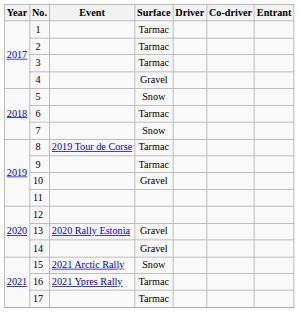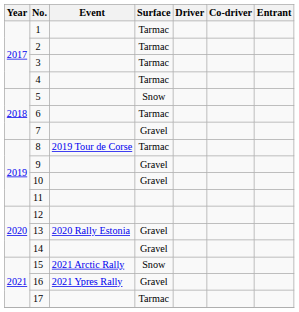 <table class="wikitable" style="font-size: 85%; ">
 <tr>
 <th>Year</th>
 <th>No.</th>
 <th>Event</th>
 <th>Surface</th>
 <th>Driver</th>
 <th>Co-driver</th>
 <th>Entrant</th>
 </tr>
 <tr>
 <td rowspan="4" align="center"><a href='#'>2017</a></td>
 <td align="center" style="padding-right: 0.5em;">1</td>
 <td></td>
 <td align="center">Tarmac</td>
 <td></td>
 <td></td>
 <td></td>
 </tr>
 <tr>
 <td align="center" style="padding-right: 0.5em;">2</td>
 <td></td>
 <td align="center">Tarmac</td>
 <td></td>
 <td></td>
 <td></td>
 </tr>
 <tr>
 <td align="center" style="padding-right: 0.5em;">3</td>
 <td></td>
 <td align="center">Tarmac</td>
 <td></td>
 <td></td>
 <td></td>
 </tr>
 <tr>
 <td align="center" style="padding-right: 0.5em;">4</td>
 <td></td>
-<td align="center">Gravel</td>
+<td align="center">Tarmac</td>
 <td></td>
 <td></td>
 <td></td>
 </tr>
 <tr>
 <td align="center" rowspan="3"><a href='#'>2018</a></td>
 <td align="center" style="padding-right: 0.5em;">5</td>
 <td></td>
 <td align="center">Snow</td>
 <td></td>
 <td></td>
 <td></td>
 </tr>
 <tr>
 <td align="center" style="padding-right: 0.5em;">6</td>
 <td></td>
 <td align="center">Tarmac</td>
 <td></td>
 <td></td>
 <td></td>
 </tr>
 <tr>
 <td align="center" style="padding-right: 0.5em;">7</td>
 <td></td>
-<td align="center">Snow</td>
+<td align="center">Gravel</td>
 <td></td>
 <td></td>
 <td></td>
 </tr>
 <tr>
 <td align="center" rowspan="4"><a href='#'>2019</a></td>
 <td align="center" style="padding-right: 0.5em;">8</td>
 <td> <a href='#'>2019 Tour de Corse</a></td>
 <td align="center">Tarmac</td>
 <td></td>
 <td></td>
 <td></td>
 </tr>
 <tr>
 <td align="center" style="padding-right: 0.5em;">9</td>
 <td></td>
-<td align="center">Tarmac</td>
+<td align="center">Gravel</td>
 <td></td>
 <td></td>
 <td></td>
 </tr>
 <tr>
 <td align="center" style="padding-right: 0.5em;">10</td>
 <td></td>
 <td align="center">Gravel</td>
 <td></td>
 <td></td>
 <td></td>
 </tr>
 <tr>
 <td align="center" style="padding-right: 0.5em;">11</td>
 <td></td>
 <td align="center"></td>
 <td></td>
 <td></td>
 <td></td>
 </tr>
 <tr>
 <td align="center" rowspan="3"><a href='#'>2020</a></td>
 <td align="center" style="padding-right: 0.5em;">12</td>
 <td></td>
 <td align="center"></td>
 <td></td>
 <td></td>
 <td></td>
 </tr>
 <tr>
 <td align="center" style="padding-right: 0.5em;">13</td>
 <td> <a href='#'>2020 Rally Estonia</a></td>
 <td align="center">Gravel</td>
 <td></td>
 <td></td>
 <td></td>
 </tr>
 <tr>
 <td align="center" style="padding-right: 0.5em;">14</td>
 <td></td>
 <td align="center">Gravel</td>
 <td></td>
 <td></td>
 <td></td>
 </tr>
 <tr>
 <td align="center" rowspan="3"><a href='#'>2021</a></td>
 <td align="center" style="padding-right: 0.5em;">15</td>
 <td> <a href='#'>2021 Arctic Rally</a></td>
 <td align="center">Snow</td>
 <td></td>
 <td></td>
 <td></td>
 </tr>
 <tr>
 <td align="center" style="padding-right: 0.5em;">16</td>
 <td> <a href='#'>2021 Ypres Rally</a></td>
-<td align="center">Tarmac</td>
+<td align="center">Gravel</td>
 <td></td>
 <td></td>
 <td></td>
 </tr>
 <tr>
 <td align="center" style="padding-right: 0.5em;">17</td>
 <td></td>
 <td align="center">Tarmac</td>
 <td></td>
 <td></td>
 <td></td>
 </tr>
 <tr>
 </tr>
 </table>
